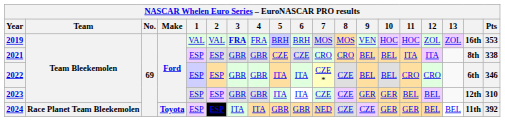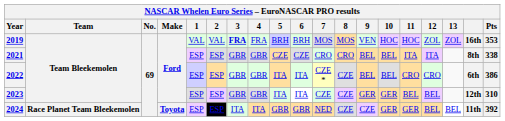 <table class="wikitable" style="text-align:center; font-size:75%">
 <tr>
 <th colspan=21><a href='#'>NASCAR Whelen Euro Series</a> – EuroNASCAR PRO results</th>
 </tr>
 <tr>
 <th>Year</th>
 <th>Team</th>
 <th>No.</th>
 <th>Make</th>
 <th>1</th>
 <th>2</th>
 <th>3</th>
 <th>4</th>
 <th>5</th>
 <th>6</th>
 <th>7</th>
 <th>8</th>
 <th>9</th>
 <th>10</th>
 <th>11</th>
 <th>12</th>
 <th>13</th>
 <th></th>
 <th>Pts</th>
 </tr>
 <tr>
 <th><a href='#'>2019</a></th>
 <th rowspan=4>Team Bleekemolen</th>
 <th rowspan=5>69</th>
 <th rowspan=4><a href='#'>Ford</a></th>
 <td style="background:#DFFFDF"><a href='#'>VAL</a><br></td>
 <td style="background:#DFFFDF"><a href='#'>VAL</a><br></td>
 <td style="background:#DFFFDF"><strong><a href='#'>FRA</a><br></strong></td>
 <td style="background:#DFFFDF"><a href='#'>FRA</a><br></td>
 <td style="background:#CFCFFF"><a href='#'>BRH</a><br></td>
 <td style="background:#DFFFDF"><a href='#'>BRH</a><br></td>
 <td style="background:#DFDFDF"><a href='#'>MOS</a><br></td>
 <td style="background:#FFDF9F"><a href='#'>MOS</a><br></td>
 <td style="background:#DFFFDF"><a href='#'>VEN</a><br></td>
 <td style="background:#EFCFFF"><a href='#'>HOC</a><br></td>
 <td style="background:#EFCFFF"><a href='#'>HOC</a><br></td>
 <td style="background:#DFFFDF"><a href='#'>ZOL</a><br></td>
 <td style="background:#EFCFFF"><a href='#'>ZOL</a><br></td>
 <th>16th</th>
 <th>353</th>
 </tr>
 <tr>
 <th><a href='#'>2021</a></th>
 <td style="background-color:#EFCFFF"><a href='#'>ESP</a><br></td>
 <td style="background-color:#DFDFDF"><a href='#'>ESP</a><br></td>
 <td style="background-color:#DFDFDF"><a href='#'>GBR</a><br></td>
 <td style="background-color:#DFDFDF"><a href='#'>GBR</a><br></td>
 <td style="background-color:#FFDF9F"><a href='#'>CZE</a><br></td>
 <td style="background-color:#DFDFDF"><a href='#'>CZE</a><br></td>
 <td style="background-color:#DFFFDF"><a href='#'>CRO</a><br></td>
 <td style="background-color:#FFDF9F"><a href='#'>CRO</a><br></td>
 <td style="background-color:#FFDF9F"><a href='#'>BEL</a><br></td>
 <td style="background-color:#FFDF9F"><a href='#'>BEL</a><br></td>
 <td style="background-color:#FFDF9F"><a href='#'>ITA</a><br></td>
 <td style="background-color:#EFCFFF"><a href='#'>ITA</a><br></td>
 <td></td>
 <th>8th</th>
 <th>338</th>
 </tr>
 <tr>
 <th><a href='#'>2022</a></th>
 <td style="background-color:#CFCFFF"><a href='#'>ESP</a><br></td>
 <td style="background-color:#FFDF9F"><a href='#'>ESP</a><br></td>
 <td style="background-color:#DFFFDF"><a href='#'>GBR</a><br></td>
 <td style="background-color:#DFFFDF"><a href='#'>GBR</a><br></td>
 <td style="background-color:#FFDF9F"><a href='#'>ITA</a><br></td>
 <td style="background-color:#DFFFDF"><a href='#'>ITA</a><br></td>
 <td style="background-color:#FFFFBF"><a href='#'>CZE</a><br>*</td>
 <td style="background-color:#DFDFDF"><a href='#'>CZE</a><br></td>
 <td style="background-color:#FFDF9F"><a href='#'>BEL</a><br></td>
 <td style="background-color:#DFDFDF"><a href='#'>BEL</a><br></td>
 <td style="background-color:#FFDF9F"><a href='#'>CRO</a><br></td>
 <td style="background-color:#DFFFDF"><a href='#'>CRO</a><br></td>
 <td></td>
 <th>6th</th>
-<th>346</th>
+<th>386</th>
 </tr>
 <tr>
 <th><a href='#'>2023</a></th>
 <td style="background-color:#DFDFDF;"><a href='#'>ESP</a><br></td>
 <td style="background-color:#EFCFFF;"><a href='#'>ESP</a><br></td>
 <td style="background-color:#DFDFDF;"><a href='#'>GBR</a><br></td>
 <td style="background-color:#DFDFDF;"><a href='#'>GBR</a><br></td>
 <td style="background-color:#DFFFDF;"><a href='#'>ITA</a><br></td>
 <td style="background-color:#FFFFFF;"><a href='#'>ITA</a><br></td>
 <td style="background-color:#DFFFDF;"><a href='#'>CZE</a><br></td>
 <td style="background-color:#EFCFFF;"><a href='#'>CZE</a><br></td>
 <td style="background-color:#FFDF9F;"><a href='#'>GER</a><br></td>
 <td style="background-color:#FFDF9F;"><a href='#'>GER</a><br></td>
 <td style="background-color:#FFDF9F;"><a href='#'>BEL</a><br></td>
 <td style="background-color:#EFCFFF;"><a href='#'>BEL</a><br></td>
 <td></td>
 <th>12th</th>
 <th>310</th>
 </tr>
 <tr>
 <th><a href='#'>2024</a></th>
 <th>Race Planet Team Bleekemolen</th>
 <th><a href='#'>Toyota</a></th>
 <td style="background-color:#EFCFFF;"><a href='#'>ESP</a><br></td>
 <td style="background:#000000; color:white"><a href='#'><span>ESP</span></a><br></td>
 <td style="background-color:#DFFFDF;"><a href='#'>ITA</a><br></td>
 <td style="background-color:#FFDF9F;"><a href='#'>ITA</a><br></td>
 <td style="background-color:#FFDF9F;"><a href='#'>GBR</a><br></td>
 <td style="background-color:#FFDF9F;"><a href='#'>GBR</a><br></td>
 <td style="background-color:#FFDF9F;"><a href='#'>NED</a><br></td>
 <td style="background-color:#DFDFDF;"><a href='#'>CZE</a><br></td>
 <td style="background-color:#EFCFFF;"><a href='#'>CZE</a><br></td>
 <td style="background-color:#FFDF9F;"><a href='#'>GER</a><br></td>
 <td style="background-color:#FFDF9F;"><a href='#'>GER</a><br></td>
 <td style="background-color:#FFDF9F;"><a href='#'>BEL</a><br></td>
 <td style="background-color:#FFFFFF;"><a href='#'>BEL</a><br></td>
 <th>11th</th>
 <th>392</th>
 </tr>
 </table>
